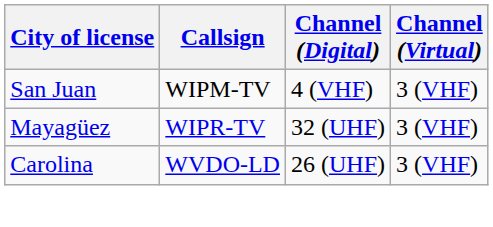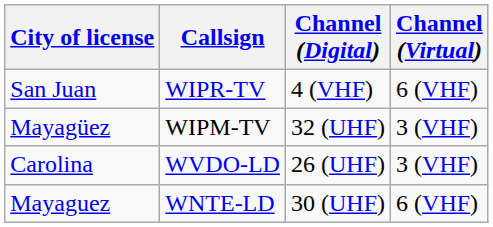 <table class="wikitable">
 <tr>
 <th><a href='#'>City of license</a></th>
 <th><a href='#'>Callsign</a></th>
 <th><a href='#'>Channel</a><br><em>(<a href='#'>Digital</a>)</em></th>
 <th><a href='#'>Channel</a><br><em>(<a href='#'>Virtual</a>)</em></th>
 </tr>
 <tr>
 <td><a href='#'>San Juan</a></td>
-<td>WIPM-TV</td>
+<td><a href='#'>WIPR-TV</a></td>
 <td>4 (<a href='#'>VHF</a>)</td>
-<td>3 (<a href='#'>VHF</a>)</td>
+<td>6 (<a href='#'>VHF</a>)</td>
 </tr>
 <tr>
 <td><a href='#'>Mayagüez</a></td>
-<td><a href='#'>WIPR-TV</a></td>
+<td>WIPM-TV</td>
 <td>32 (<a href='#'>UHF</a>)</td>
 <td>3 (<a href='#'>VHF</a>)</td>
 </tr>
 <tr>
 <td><a href='#'>Carolina</a></td>
 <td><a href='#'>WVDO-LD</a></td>
 <td>26 (<a href='#'>UHF</a>)</td>
 <td>3 (<a href='#'>VHF</a>)</td>
 </tr>
+<tr>
+<td><a href='#'>Mayaguez</a></td>
+<td><a href='#'>WNTE-LD</a></td>
+<td>30 (<a href='#'>UHF</a>)</td>
+<td>6 (<a href='#'>VHF</a>)</td>
+</tr>
 </table>
